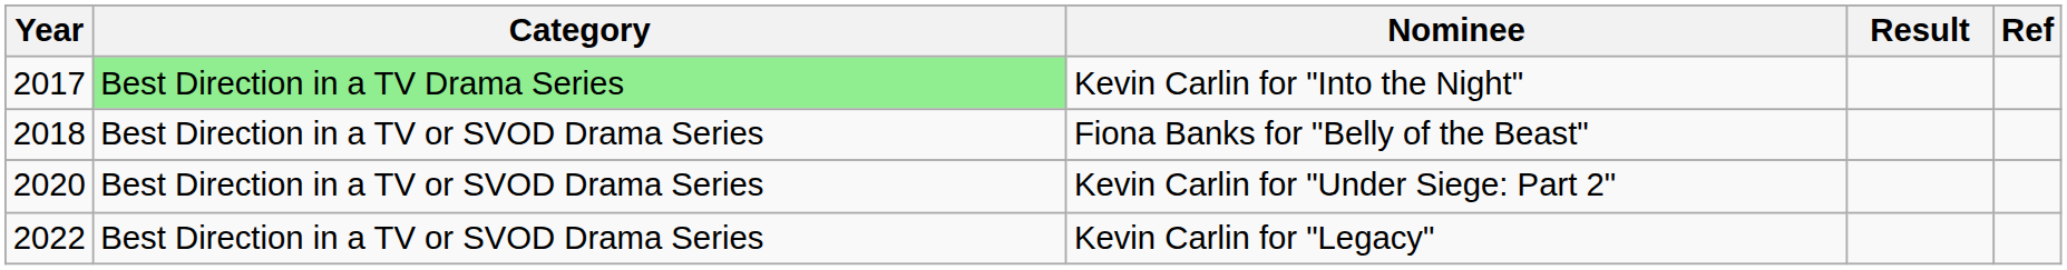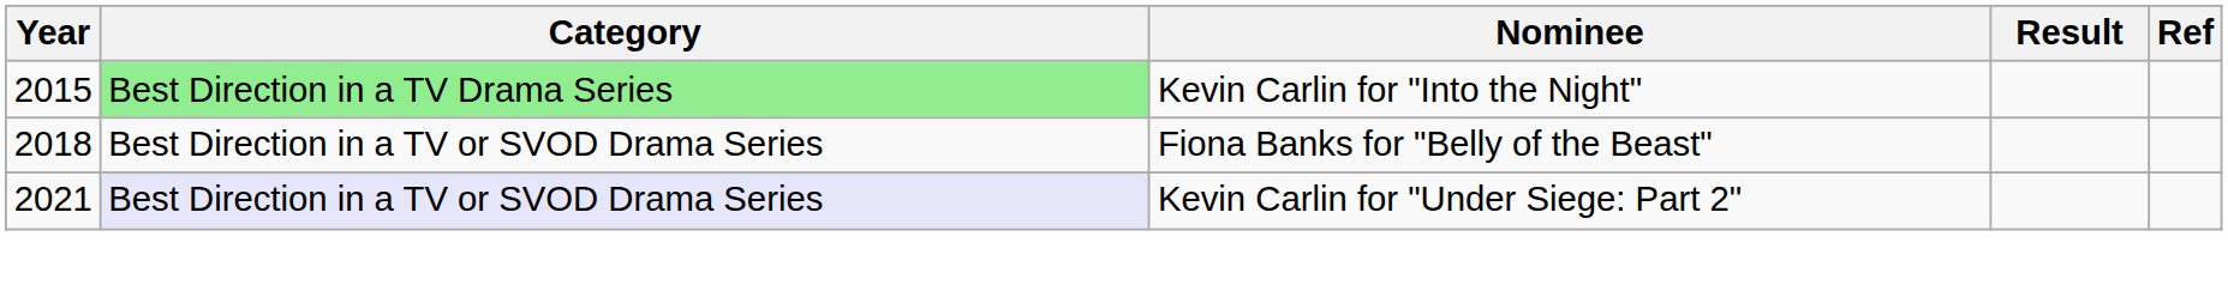 <table class="wikitable">
 <tr>
 <th>Year</th>
 <th width="470">Category</th>
 <th width="375">Nominee</th>
 <th width="65">Result</th>
 <th>Ref</th>
 </tr>
 <tr>
-<td>2017</td>
+<td>2015</td>
 <td style="background: lightgreen;">Best Direction in a TV Drama Series</td>
 <td>Kevin Carlin for "Into the Night"</td>
 <td></td>
 <td align="center"></td>
 </tr>
 <tr>
 <td>2018</td>
 <td>Best Direction in a TV or SVOD Drama Series</td>
 <td>Fiona Banks for "Belly of the Beast"</td>
 <td></td>
 <td align="center"></td>
 </tr>
 <tr>
-<td>2020</td>
-<td>Best Direction in a TV or SVOD Drama Series</td>
+<td>2021</td>
+<td style="background: lavender;">Best Direction in a TV or SVOD Drama Series</td>
 <td>Kevin Carlin for "Under Siege: Part 2"</td>
 <td></td>
 <td align="center"></td>
 </tr>
-<tr>
-<td>2022</td>
-<td>Best Direction in a TV or SVOD Drama Series</td>
-<td>Kevin Carlin for "Legacy"</td>
-<td></td>
-<td align="center"></td>
-</tr>
 </table>
